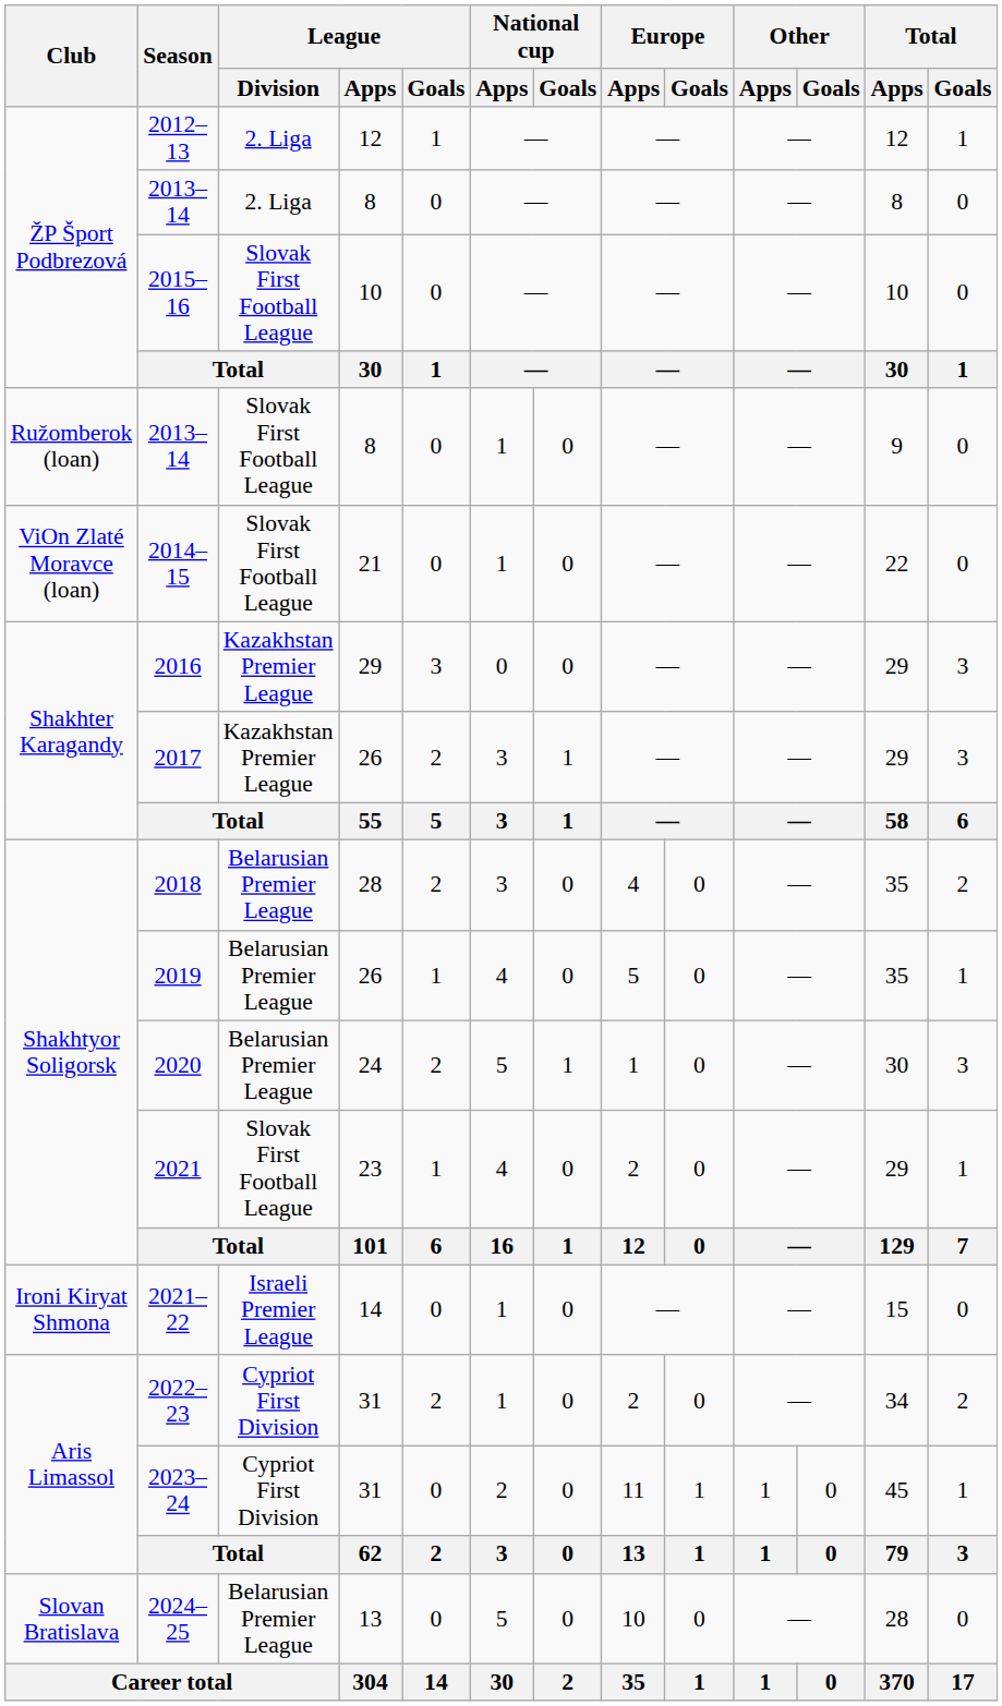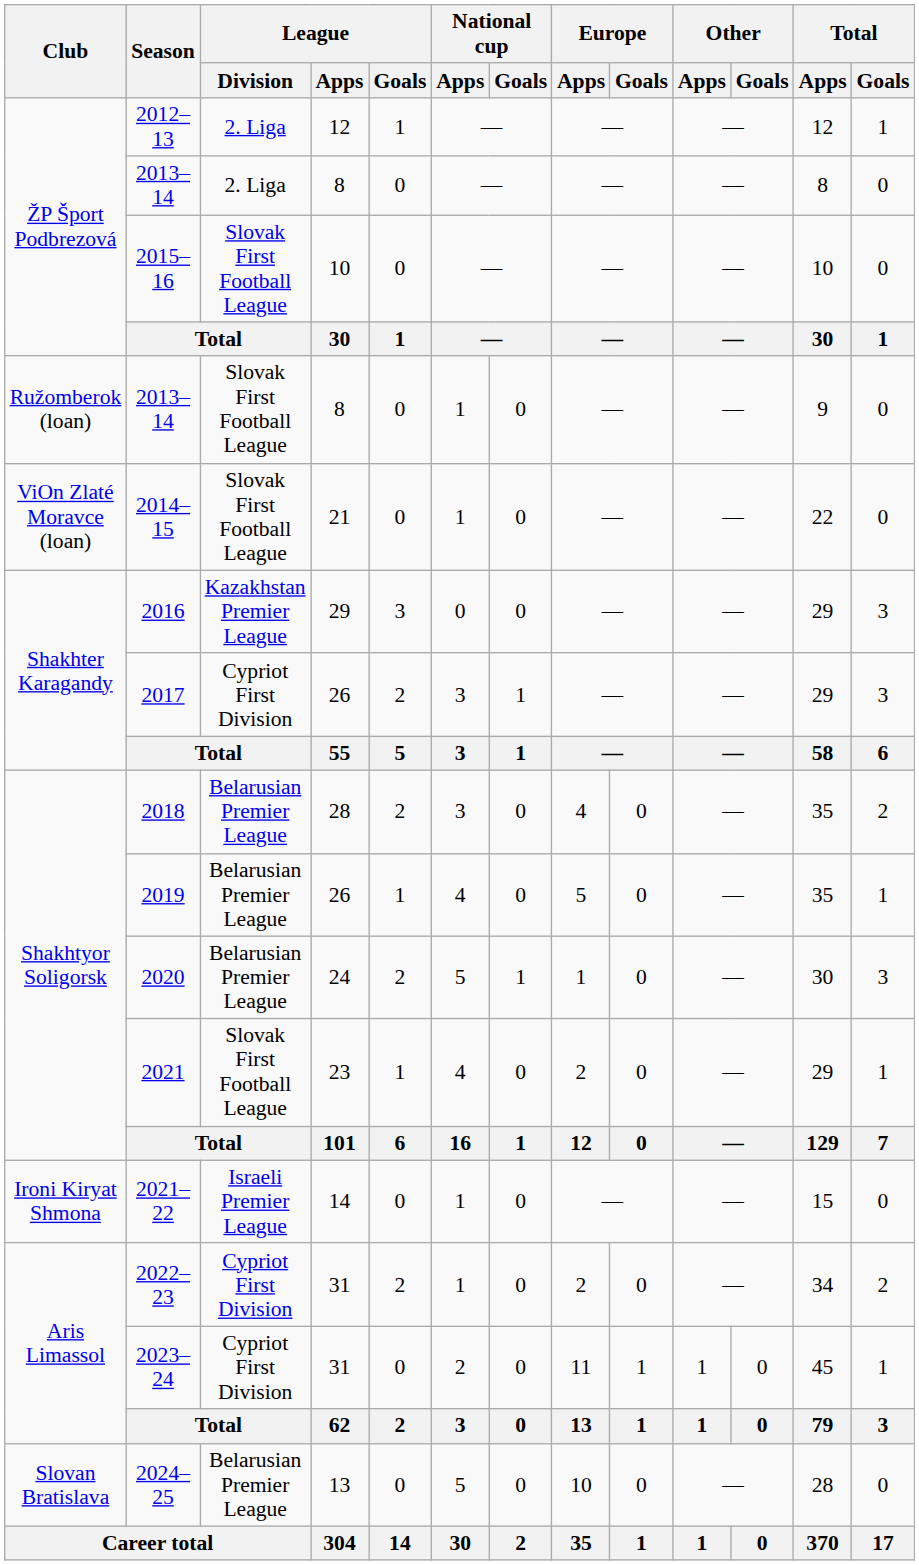 <table class="wikitable" style="text-align:center">
 <tr>
 <th rowspan="2">Club</th>
 <th rowspan="2">Season</th>
 <th colspan="3">League</th>
 <th colspan="2">National cup</th>
 <th colspan="2">Europe</th>
 <th colspan="2">Other</th>
 <th colspan="2">Total</th>
 </tr>
 <tr>
 <th>Division</th>
 <th>Apps</th>
 <th>Goals</th>
 <th>Apps</th>
 <th>Goals</th>
 <th>Apps</th>
 <th>Goals</th>
 <th>Apps</th>
 <th>Goals</th>
 <th>Apps</th>
 <th>Goals</th>
 </tr>
 <tr>
 <td rowspan="4"><a href='#'>ŽP Šport Podbrezová</a></td>
 <td><a href='#'>2012–13</a></td>
 <td><a href='#'>2. Liga</a></td>
 <td>12</td>
 <td>1</td>
 <td colspan="2">—</td>
 <td colspan="2">—</td>
 <td colspan="2">—</td>
 <td>12</td>
 <td>1</td>
 </tr>
 <tr>
 <td><a href='#'>2013–14</a></td>
 <td>2. Liga</td>
 <td>8</td>
 <td>0</td>
 <td colspan="2">—</td>
 <td colspan="2">—</td>
 <td colspan="2">—</td>
 <td>8</td>
 <td>0</td>
 </tr>
 <tr>
 <td><a href='#'>2015–16</a></td>
 <td><a href='#'>Slovak First Football League</a></td>
 <td>10</td>
 <td>0</td>
 <td colspan="2">—</td>
 <td colspan="2">—</td>
 <td colspan="2">—</td>
 <td>10</td>
 <td>0</td>
 </tr>
 <tr>
 <th colspan="2">Total</th>
 <th>30</th>
 <th>1</th>
 <th colspan="2">—</th>
 <th colspan="2">—</th>
 <th colspan="2">—</th>
 <th>30</th>
 <th>1</th>
 </tr>
 <tr>
 <td><a href='#'>Ružomberok</a> (loan)</td>
 <td><a href='#'>2013–14</a></td>
 <td>Slovak First Football League</td>
 <td>8</td>
 <td>0</td>
 <td>1</td>
 <td>0</td>
 <td colspan="2">—</td>
 <td colspan="2">—</td>
 <td>9</td>
 <td>0</td>
 </tr>
 <tr>
 <td><a href='#'>ViOn Zlaté Moravce</a> (loan)</td>
 <td><a href='#'>2014–15</a></td>
 <td>Slovak First Football League</td>
 <td>21</td>
 <td>0</td>
 <td>1</td>
 <td>0</td>
 <td colspan="2">—</td>
 <td colspan="2">—</td>
 <td>22</td>
 <td>0</td>
 </tr>
 <tr>
 <td rowspan="3"><a href='#'>Shakhter Karagandy</a></td>
 <td><a href='#'>2016</a></td>
 <td><a href='#'>Kazakhstan Premier League</a></td>
 <td>29</td>
 <td>3</td>
 <td>0</td>
 <td>0</td>
 <td colspan="2">—</td>
 <td colspan="2">—</td>
 <td>29</td>
 <td>3</td>
 </tr>
 <tr>
 <td><a href='#'>2017</a></td>
-<td>Kazakhstan Premier League</td>
+<td>Cypriot First Division</td>
 <td>26</td>
 <td>2</td>
 <td>3</td>
 <td>1</td>
 <td colspan="2">—</td>
 <td colspan="2">—</td>
 <td>29</td>
 <td>3</td>
 </tr>
 <tr>
 <th colspan="2">Total</th>
 <th>55</th>
 <th>5</th>
 <th>3</th>
 <th>1</th>
 <th colspan="2">—</th>
 <th colspan="2">—</th>
 <th>58</th>
 <th>6</th>
 </tr>
 <tr>
 <td rowspan="5"><a href='#'>Shakhtyor Soligorsk</a></td>
 <td><a href='#'>2018</a></td>
 <td><a href='#'>Belarusian Premier League</a></td>
 <td>28</td>
 <td>2</td>
 <td>3</td>
 <td>0</td>
 <td>4</td>
 <td>0</td>
 <td colspan="2">—</td>
 <td>35</td>
 <td>2</td>
 </tr>
 <tr>
 <td><a href='#'>2019</a></td>
 <td>Belarusian Premier League</td>
 <td>26</td>
 <td>1</td>
 <td>4</td>
 <td>0</td>
 <td>5</td>
 <td>0</td>
 <td colspan="2">—</td>
 <td>35</td>
 <td>1</td>
 </tr>
 <tr>
 <td><a href='#'>2020</a></td>
 <td>Belarusian Premier League</td>
 <td>24</td>
 <td>2</td>
 <td>5</td>
 <td>1</td>
 <td>1</td>
 <td>0</td>
 <td colspan="2">—</td>
 <td>30</td>
 <td>3</td>
 </tr>
 <tr>
 <td><a href='#'>2021</a></td>
 <td>Slovak First Football League</td>
 <td>23</td>
 <td>1</td>
 <td>4</td>
 <td>0</td>
 <td>2</td>
 <td>0</td>
 <td colspan="2">—</td>
 <td>29</td>
 <td>1</td>
 </tr>
 <tr>
 <th colspan="2">Total</th>
 <th>101</th>
 <th>6</th>
 <th>16</th>
 <th>1</th>
 <th>12</th>
 <th>0</th>
 <th colspan="2">—</th>
 <th>129</th>
 <th>7</th>
 </tr>
 <tr>
 <td><a href='#'>Ironi Kiryat Shmona</a></td>
 <td><a href='#'>2021–22</a></td>
 <td><a href='#'>Israeli Premier League</a></td>
 <td>14</td>
 <td>0</td>
 <td>1</td>
 <td>0</td>
 <td colspan="2">—</td>
 <td colspan="2">—</td>
 <td>15</td>
 <td>0</td>
 </tr>
 <tr>
 <td rowspan="3"><a href='#'>Aris Limassol</a></td>
 <td><a href='#'>2022–23</a></td>
 <td><a href='#'>Cypriot First Division</a></td>
 <td>31</td>
 <td>2</td>
 <td>1</td>
 <td>0</td>
 <td>2</td>
 <td>0</td>
 <td colspan="2">—</td>
 <td>34</td>
 <td>2</td>
 </tr>
 <tr>
 <td><a href='#'>2023–24</a></td>
 <td>Cypriot First Division</td>
 <td>31</td>
 <td>0</td>
 <td>2</td>
 <td>0</td>
 <td>11</td>
 <td>1</td>
 <td>1</td>
 <td>0</td>
 <td>45</td>
 <td>1</td>
 </tr>
 <tr>
 <th colspan="2">Total</th>
 <th>62</th>
 <th>2</th>
 <th>3</th>
 <th>0</th>
 <th>13</th>
 <th>1</th>
 <th>1</th>
 <th>0</th>
 <th>79</th>
 <th>3</th>
 </tr>
 <tr>
 <td><a href='#'>Slovan Bratislava</a></td>
 <td><a href='#'>2024–25</a></td>
 <td>Belarusian Premier League</td>
 <td>13</td>
 <td>0</td>
 <td>5</td>
 <td>0</td>
 <td>10</td>
 <td>0</td>
 <td colspan="2">—</td>
 <td>28</td>
 <td>0</td>
 </tr>
 <tr>
 <th colspan="3">Career total</th>
 <th>304</th>
 <th>14</th>
 <th>30</th>
 <th>2</th>
 <th>35</th>
 <th>1</th>
 <th>1</th>
 <th>0</th>
 <th>370</th>
 <th>17</th>
 </tr>
 </table>
